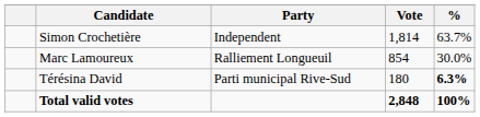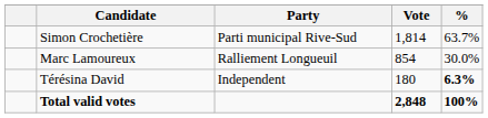 <table class="wikitable">
 <tr>
 </tr>
 <tr>
 <th bgcolor="#DDDDFF" width="30px"></th>
 <th bgcolor="#DDDDFF" width="200px">Candidate</th>
 <th bgcolor="#DDDDFF" width="200px">Party</th>
 <th bgcolor="#DDDDFF" width="50px">Vote</th>
 <th bgcolor="#DDDDFF" width="30px">%</th>
 </tr>
 <tr>
 <td> </td>
 <td>Simon Crochetière</td>
-<td>Independent</td>
+<td>Parti municipal Rive-Sud</td>
 <td>1,814</td>
 <td>63.7%</td>
 </tr>
 <tr>
 <td> </td>
 <td>Marc Lamoureux</td>
 <td>Ralliement Longueuil</td>
 <td>854</td>
 <td>30.0%</td>
 </tr>
 <tr>
 <td> </td>
 <td>Térésina David</td>
-<td>Parti municipal Rive-Sud</td>
+<td>Independent</td>
 <td>180</td>
 <td><strong>6.3%</strong></td>
 </tr>
 <tr>
 <td> </td>
 <td><strong>Total valid votes</strong></td>
 <td></td>
 <td><strong>2,848</strong></td>
 <td><strong>100%</strong></td>
 </tr>
 </table>
